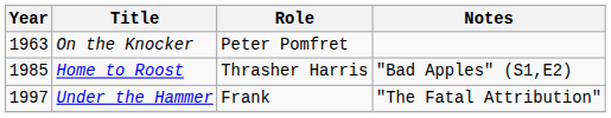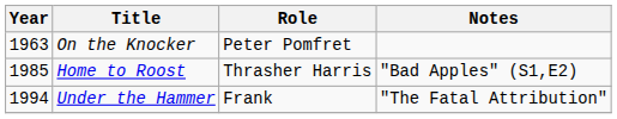 <table class= "wikitable">
 <tr>
 <th>Year</th>
 <th>Title</th>
 <th>Role</th>
 <th>Notes</th>
 </tr>
 <tr>
 <td>1963</td>
 <td><em>On the Knocker</em></td>
 <td>Peter Pomfret</td>
 <td></td>
 </tr>
 <tr>
 <td>1985</td>
 <td><em><a href='#'>Home to Roost</a></em></td>
 <td>Thrasher Harris</td>
 <td>"Bad Apples" (S1,E2)</td>
 </tr>
 <tr>
-<td>1997</td>
+<td>1994</td>
 <td><em><a href='#'>Under the Hammer</a></em></td>
 <td>Frank</td>
 <td>"The Fatal Attribution"</td>
 </tr>
 <tr>
 </tr>
 </table>
